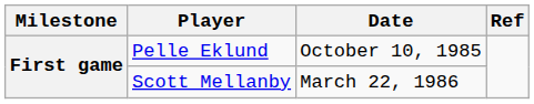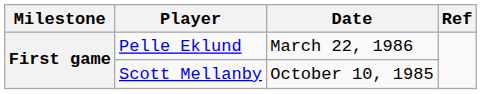 <table class="wikitable">
 <tr>
 <th scope="col">Milestone</th>
 <th scope="col">Player</th>
 <th scope="col">Date</th>
 <th scope="col">Ref</th>
 </tr>
 <tr>
 <th rowspan=2>First game</th>
 <td><a href='#'>Pelle Eklund</a></td>
-<td>October 10, 1985</td>
+<td>March 22, 1986</td>
 <td rowspan=2></td>
 </tr>
 <tr>
 <td><a href='#'>Scott Mellanby</a></td>
-<td>March 22, 1986</td>
+<td>October 10, 1985</td>
 </tr>
 </table>
